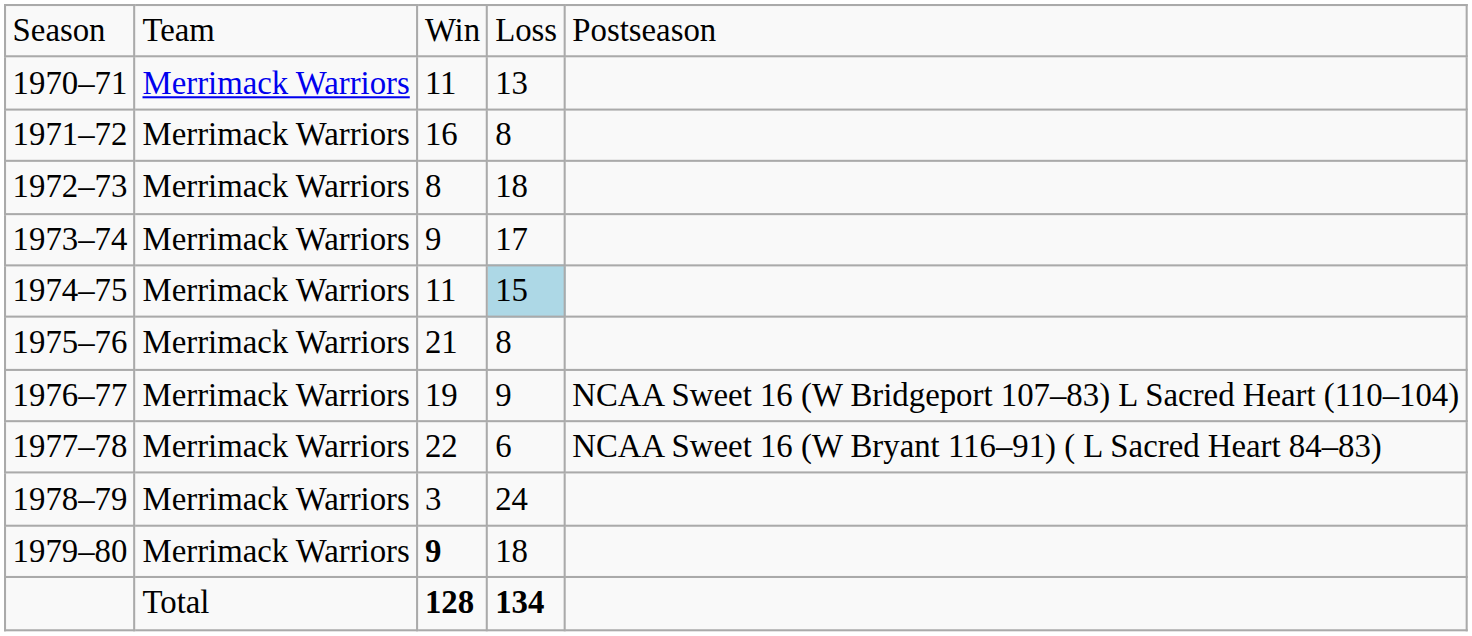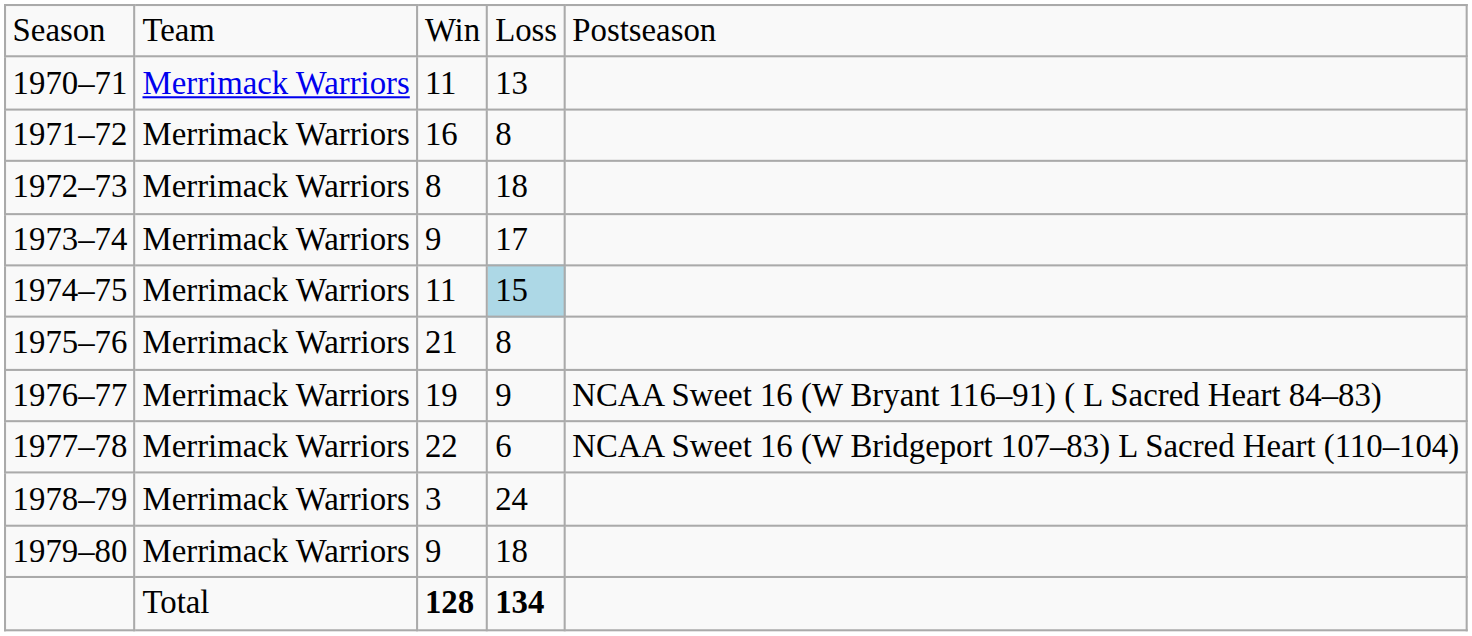 <table class="wikitable">
 <tr>
 <td>Season</td>
 <td>Team</td>
 <td>Win</td>
 <td>Loss</td>
 <td>Postseason</td>
 </tr>
 <tr>
 <td>1970–71</td>
 <td><a href='#'>Merrimack Warriors</a></td>
 <td>11</td>
 <td>13</td>
 <td></td>
 </tr>
 <tr>
 <td>1971–72</td>
 <td>Merrimack Warriors</td>
 <td>16</td>
 <td>8</td>
 <td></td>
 </tr>
 <tr>
 <td>1972–73</td>
 <td>Merrimack Warriors</td>
 <td>8</td>
 <td>18</td>
 <td></td>
 </tr>
 <tr>
 <td>1973–74</td>
 <td>Merrimack Warriors</td>
 <td>9</td>
 <td>17</td>
 <td></td>
 </tr>
 <tr>
 <td>1974–75</td>
 <td>Merrimack Warriors</td>
 <td>11</td>
 <td style="background: lightblue;">15</td>
 <td></td>
 </tr>
 <tr>
 <td>1975–76</td>
 <td>Merrimack Warriors</td>
 <td>21</td>
 <td>8</td>
 <td></td>
 </tr>
 <tr>
 <td>1976–77</td>
 <td>Merrimack Warriors</td>
 <td>19</td>
 <td>9</td>
-<td>NCAA Sweet 16 (W Bridgeport 107–83) L Sacred Heart (110–104)</td>
+<td>NCAA Sweet 16 (W Bryant 116–91) ( L Sacred Heart 84–83)</td>
 </tr>
 <tr>
 <td>1977–78</td>
 <td>Merrimack Warriors</td>
 <td>22</td>
 <td>6</td>
-<td>NCAA Sweet 16 (W Bryant 116–91) ( L Sacred Heart 84–83)</td>
+<td>NCAA Sweet 16 (W Bridgeport 107–83) L Sacred Heart (110–104)</td>
 </tr>
 <tr>
 <td>1978–79</td>
 <td>Merrimack Warriors</td>
 <td>3</td>
 <td>24</td>
 <td></td>
 </tr>
 <tr>
 <td>1979–80</td>
 <td>Merrimack Warriors</td>
-<td><strong>9</strong></td>
+<td>9</td>
 <td>18</td>
 <td></td>
 </tr>
 <tr>
 <td></td>
 <td>Total</td>
 <td><strong>128</strong></td>
 <td><strong>134</strong></td>
 <td></td>
 </tr>
 </table>
